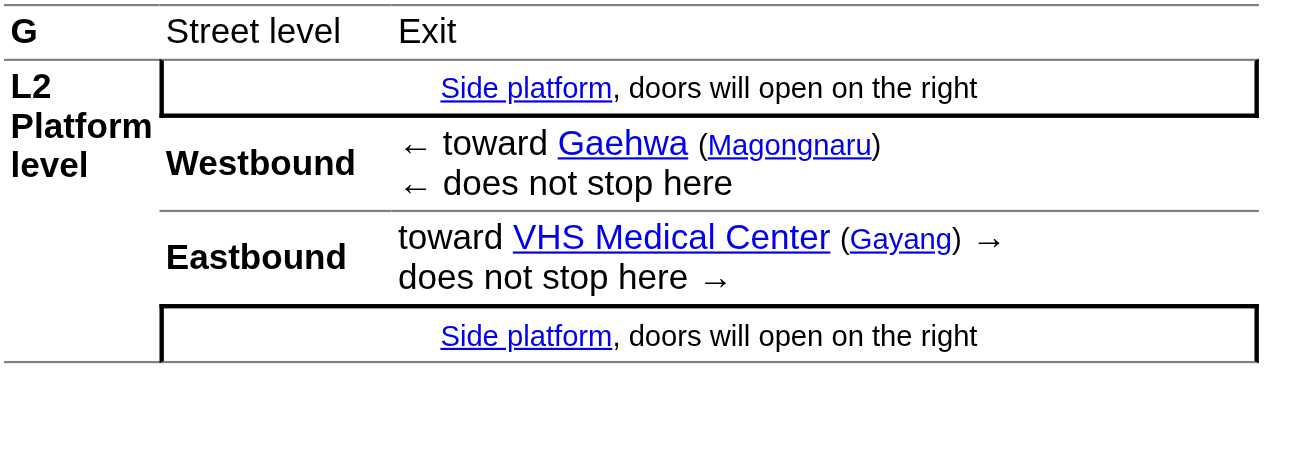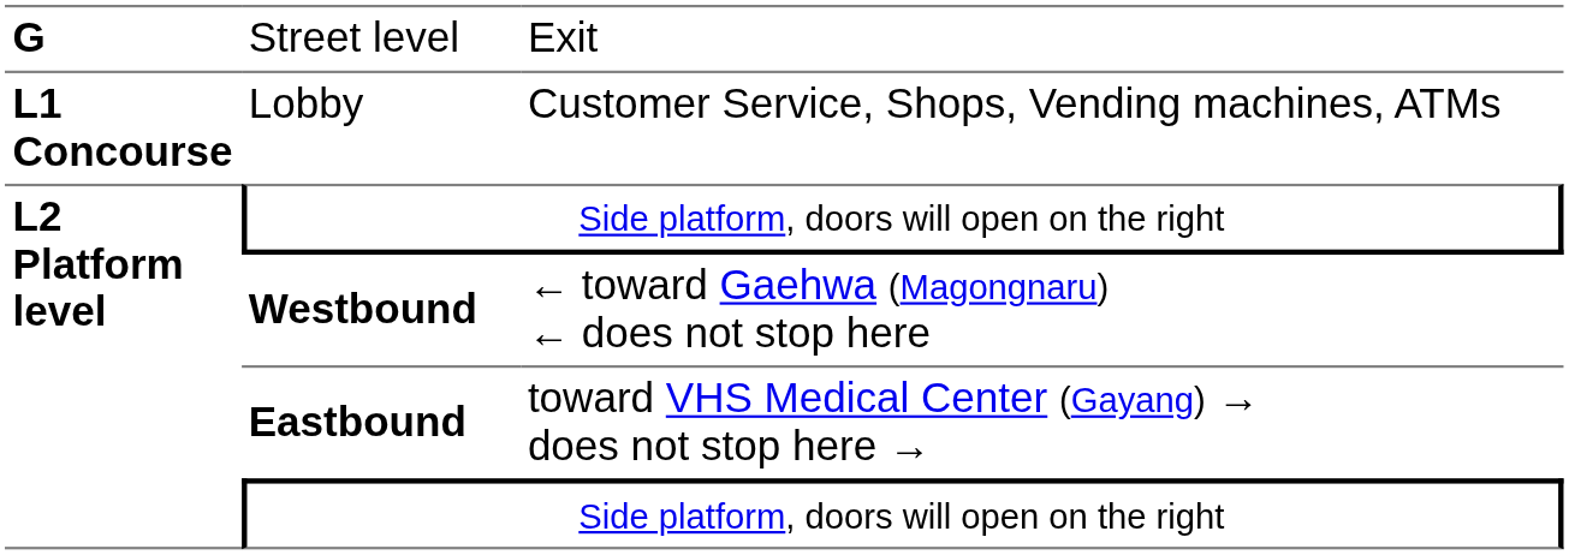 <table table border=0 cellspacing=0 cellpadding=3>
 <tr>
 <td style="border-top:solid 1px gray;" width=50 valign=top><strong>G</strong></td>
 <td style="border-top:solid 1px gray;" width=100 valign=top>Street level</td>
 <td style="border-top:solid 1px gray;" width=390 valign=top>Exit</td>
+</tr>
+<tr>
+<td style="border-top:solid 1px gray;" valign=top width=50><strong>L1<br>Concourse</strong></td>
+<td style="border-top:solid 1px gray;" valign=top width=100>Lobby</td>
+<td style="border-top:solid 1px gray;" valign=top width=390>Customer Service, Shops, Vending machines, ATMs</td>
 </tr>
 <tr>
 <td style="border-top:solid 1px gray;border-bottom:solid 1px gray;" width=50 rowspan=4 valign=top><strong>L2<br>Platform level</strong></td>
 <td style="border-top:solid 1px gray;border-right:solid 2px black;border-left:solid 2px black;border-bottom:solid 2px black;text-align:center;" colspan=2><small><a href='#'>Side platform</a>, doors will open on the right </small></td>
 </tr>
 <tr>
 <td style="border-bottom:solid 1px gray;" width=100><strong>Westbound</strong></td>
 <td style="border-bottom:solid 1px gray;" width=390>←  toward <a href='#'>Gaehwa</a> <small>(<a href='#'>Magongnaru</a>)</small><br>← <span> does not stop here</span></td>
 </tr>
 <tr>
 <td><strong>Eastbound</strong></td>
 <td>  toward <a href='#'>VHS Medical Center</a> <small>(<a href='#'>Gayang</a>)</small> →<br>  does not stop here →</td>
 </tr>
 <tr>
 <td style="border-top:solid 2px black;border-right:solid 2px black;border-left:solid 2px black;border-bottom:solid 1px gray;text-align:center;" colspan=2><small><a href='#'>Side platform</a>, doors will open on the right </small></td>
 </tr>
 </table>
